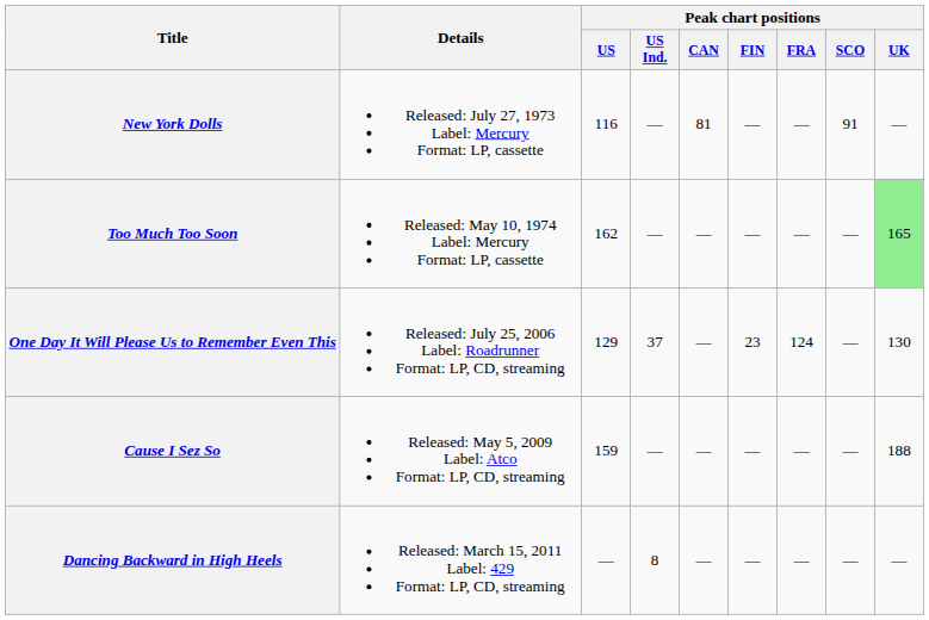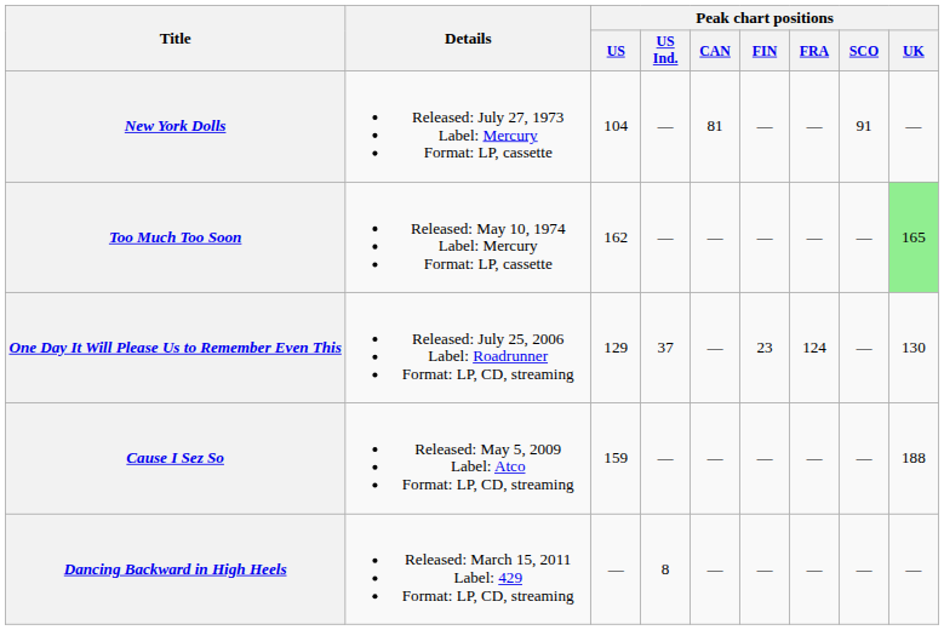 <table class="wikitable plainrowheaders" style="text-align:center;">
 <tr>
 <th scope="col" rowspan="2">Title</th>
 <th scope="col" rowspan="2" style="width:15em;">Details</th>
 <th colspan="7">Peak chart positions</th>
 </tr>
 <tr>
 <th scope="col" style="width:3em;font-size:90%;"><a href='#'>US</a><br></th>
 <th scope="col" style="width:3em;font-size:90%;"><a href='#'>US<br>Ind.</a><br></th>
 <th scope="col" style="width:3em;font-size:90%;"><a href='#'>CAN</a><br></th>
 <th scope="col" style="width:3em;font-size:90%;"><a href='#'>FIN</a><br></th>
 <th scope="col" style="width:3em;font-size:90%;"><a href='#'>FRA</a><br></th>
 <th scope="col" style="width:3em;font-size:90%;"><a href='#'>SCO</a><br></th>
 <th scope="col" style="width:3em;font-size:90%;"><a href='#'>UK</a><br></th>
 </tr>
 <tr>
 <th scope="row"><em><a href='#'>New York Dolls</a></em></th>
 <td><br><ul><li>Released: July 27, 1973</li><li>Label: <a href='#'>Mercury</a></li><li>Format: LP, cassette</li></ul></td>
-<td>116</td>
+<td>104</td>
 <td>—</td>
 <td>81</td>
 <td>—</td>
 <td>—</td>
 <td>91</td>
 <td>—</td>
 </tr>
 <tr>
 <th scope="row"><em><a href='#'>Too Much Too Soon</a></em></th>
 <td><br><ul><li>Released: May 10, 1974</li><li>Label: Mercury</li><li>Format: LP, cassette</li></ul></td>
 <td>162</td>
 <td>—</td>
 <td>—</td>
 <td>—</td>
 <td>—</td>
 <td>—</td>
 <td style="background: lightgreen;">165</td>
 </tr>
 <tr>
 <th scope="row"><em><a href='#'>One Day It Will Please Us to Remember Even This</a></em></th>
 <td><br><ul><li>Released: July 25, 2006</li><li>Label: <a href='#'>Roadrunner</a></li><li>Format: LP, CD, streaming</li></ul></td>
 <td>129</td>
 <td>37</td>
 <td>—</td>
 <td>23</td>
 <td>124</td>
 <td>—</td>
 <td>130</td>
 </tr>
 <tr>
 <th scope="row"><em><a href='#'>Cause I Sez So</a></em></th>
 <td><br><ul><li>Released: May 5, 2009</li><li>Label: <a href='#'>Atco</a></li><li>Format: LP, CD, streaming</li></ul></td>
 <td>159</td>
 <td>—</td>
 <td>—</td>
 <td>—</td>
 <td>—</td>
 <td>—</td>
 <td>188</td>
 </tr>
 <tr>
 <th scope="row"><em><a href='#'>Dancing Backward in High Heels</a></em></th>
 <td><br><ul><li>Released: March 15, 2011</li><li>Label: <a href='#'>429</a></li><li>Format: LP, CD, streaming</li></ul></td>
 <td>—</td>
 <td>8</td>
 <td>—</td>
 <td>—</td>
 <td>—</td>
 <td>—</td>
 <td>—</td>
 </tr>
 </table>
